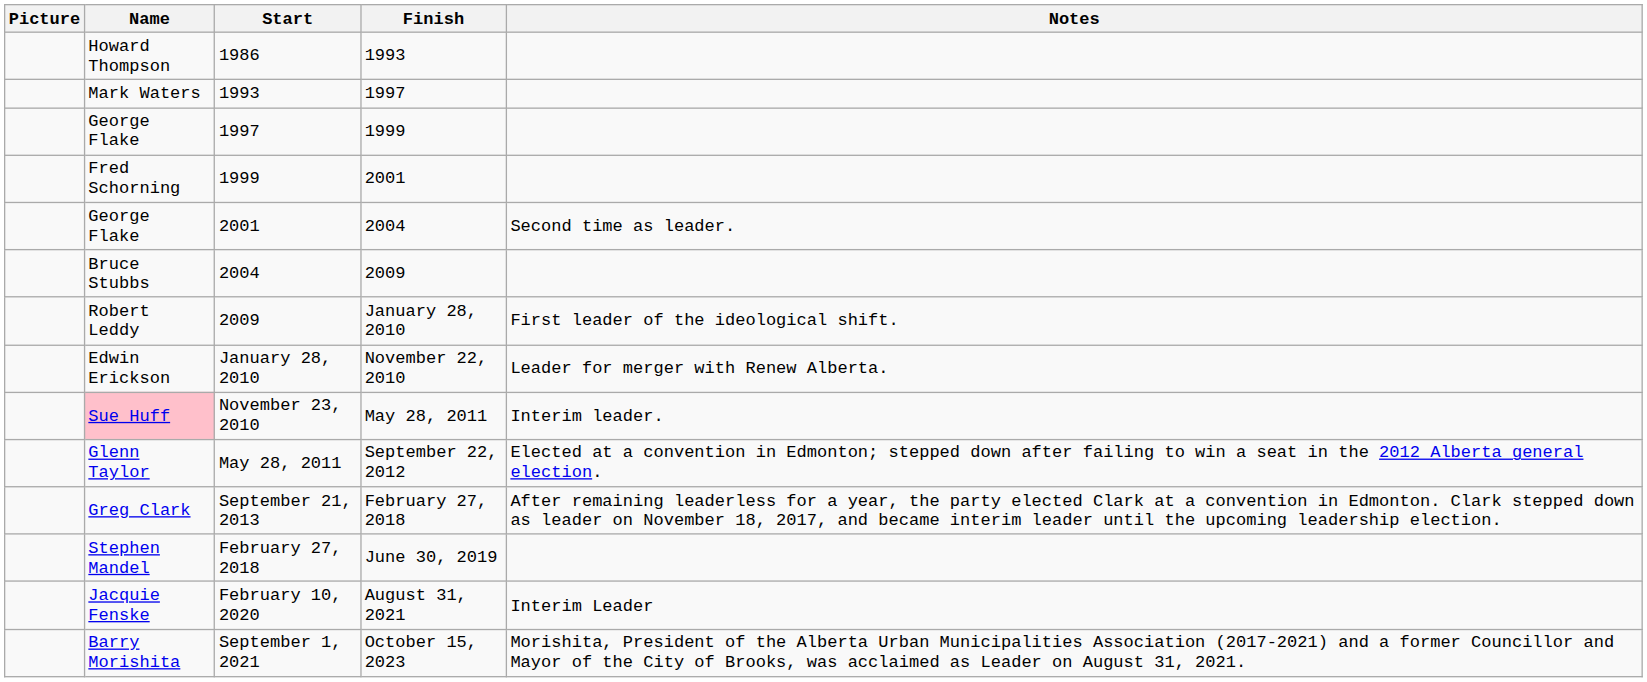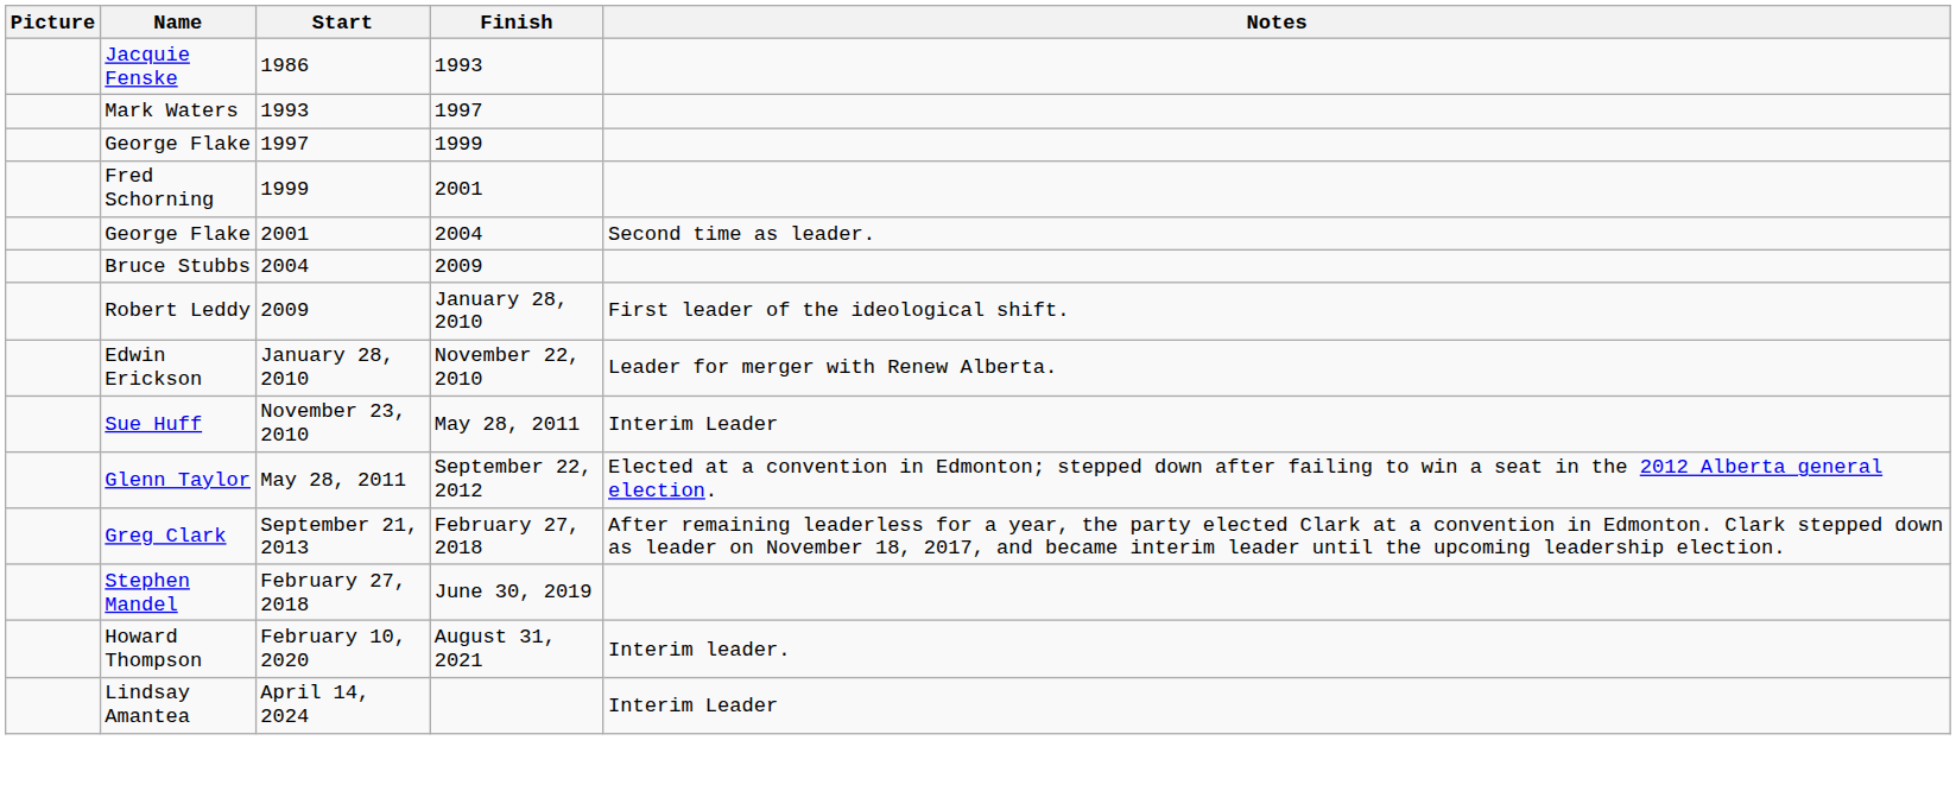 <table class="wikitable">
 <tr>
 <th>Picture</th>
 <th>Name</th>
 <th>Start</th>
 <th>Finish</th>
 <th>Notes</th>
 </tr>
 <tr>
 <td></td>
-<td>Howard Thompson</td>
+<td><a href='#'>Jacquie Fenske</a></td>
 <td>1986</td>
 <td>1993</td>
 <td></td>
 </tr>
 <tr>
 <td></td>
 <td>Mark Waters</td>
 <td>1993</td>
 <td>1997</td>
 <td></td>
 </tr>
 <tr>
 <td></td>
 <td>George Flake</td>
 <td>1997</td>
 <td>1999</td>
 <td></td>
 </tr>
 <tr>
 <td></td>
 <td>Fred Schorning</td>
 <td>1999</td>
 <td>2001</td>
 <td></td>
 </tr>
 <tr>
 <td></td>
 <td>George Flake</td>
 <td>2001</td>
 <td>2004</td>
 <td>Second time as leader.</td>
 </tr>
 <tr>
 <td></td>
 <td>Bruce Stubbs</td>
 <td>2004</td>
 <td>2009</td>
 <td></td>
 </tr>
 <tr>
 <td></td>
 <td>Robert Leddy</td>
 <td>2009</td>
 <td>January 28, 2010</td>
 <td>First leader of the ideological shift.</td>
 </tr>
 <tr>
 <td></td>
 <td>Edwin Erickson</td>
 <td>January 28, 2010</td>
 <td>November 22, 2010</td>
 <td>Leader for merger with Renew Alberta.</td>
 </tr>
 <tr>
 <td></td>
-<td style="background: pink;"><a href='#'>Sue Huff</a></td>
+<td><a href='#'>Sue Huff</a></td>
 <td>November 23, 2010</td>
 <td>May 28, 2011</td>
-<td>Interim leader.</td>
+<td>Interim Leader</td>
 </tr>
 <tr>
 <td></td>
 <td><a href='#'>Glenn Taylor</a></td>
 <td>May 28, 2011</td>
 <td>September 22, 2012</td>
 <td>Elected at a convention in Edmonton; stepped down after failing to win a seat in the <a href='#'>2012 Alberta general election</a>.</td>
 </tr>
 <tr>
 <td></td>
 <td><a href='#'>Greg Clark</a></td>
 <td>September 21, 2013</td>
 <td>February 27, 2018</td>
 <td>After remaining leaderless for a year, the party elected Clark at a convention in Edmonton. Clark stepped down as leader on November 18, 2017, and became interim leader until the upcoming leadership election.</td>
 </tr>
 <tr>
 <td></td>
 <td><a href='#'>Stephen Mandel</a></td>
 <td>February 27, 2018</td>
 <td>June 30, 2019</td>
 </tr>
 <tr>
 <td></td>
-<td><a href='#'>Jacquie Fenske</a></td>
+<td>Howard Thompson</td>
 <td>February 10, 2020</td>
 <td>August 31, 2021</td>
-<td>Interim Leader</td>
+<td>Interim leader.</td>
 </tr>
 <tr>
 <td></td>
-<td><a href='#'>Barry Morishita</a></td>
-<td>September 1, 2021</td>
-<td>October 15, 2023</td>
-<td>Morishita, President of the Alberta Urban Municipalities Association (2017-2021) and a former Councillor and Mayor of the City of Brooks, was acclaimed as Leader on August 31, 2021.</td>
+<td>Lindsay Amantea</td>
+<td>April 14, 2024</td>
+<td></td>
+<td>Interim Leader</td>
 </tr>
 </table>
